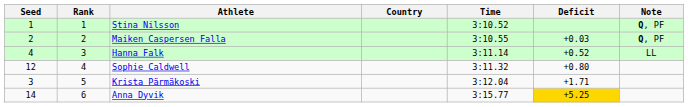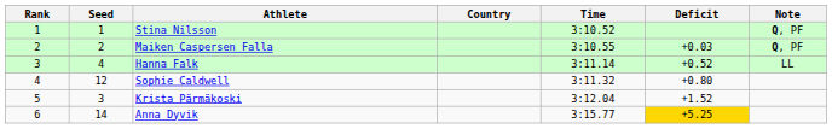 <table class="wikitable sortable" style="text-align:center" width=65%>
 <tr>
+<th>Rank</th>
 <th>Seed</th>
-<th>Rank</th>
 <th>Athlete</th>
 <th>Country</th>
 <th>Time</th>
 <th>Deficit</th>
 <th>Note</th>
 </tr>
 <tr bgcolor="#ccffcc">
 <td>1</td>
 <td>1</td>
 <td align="left"><a href='#'>Stina Nilsson</a></td>
 <td align="left"></td>
 <td>3:10.52</td>
 <td></td>
 <td><strong>Q</strong>, PF</td>
 </tr>
 <tr bgcolor="#ccffcc">
 <td>2</td>
 <td>2</td>
 <td align="left"><a href='#'>Maiken Caspersen Falla</a></td>
 <td align="left"></td>
 <td>3:10.55</td>
 <td>+0.03</td>
 <td><strong>Q</strong>, PF</td>
 </tr>
 <tr bgcolor="#ccffcc">
+<td>3</td>
 <td>4</td>
-<td>3</td>
 <td align="left"><a href='#'>Hanna Falk</a></td>
 <td align="left"></td>
 <td>3:11.14</td>
 <td>+0.52</td>
 <td>LL</td>
 </tr>
 <tr>
+<td>4</td>
 <td>12</td>
-<td>4</td>
 <td align="left"><a href='#'>Sophie Caldwell</a></td>
 <td align="left"></td>
 <td>3:11.32</td>
 <td>+0.80</td>
 <td></td>
 </tr>
 <tr>
+<td>5</td>
 <td>3</td>
-<td>5</td>
 <td align="left"><a href='#'>Krista Pärmäkoski</a></td>
 <td align="left"></td>
 <td>3:12.04</td>
-<td>+1.71</td>
+<td>+1.52</td>
 <td></td>
 </tr>
 <tr>
+<td>6</td>
 <td>14</td>
-<td>6</td>
 <td align="left"><a href='#'>Anna Dyvik</a></td>
 <td align="left"></td>
 <td>3:15.77</td>
 <td style="background: gold;">+5.25</td>
 <td></td>
 </tr>
 </table>
